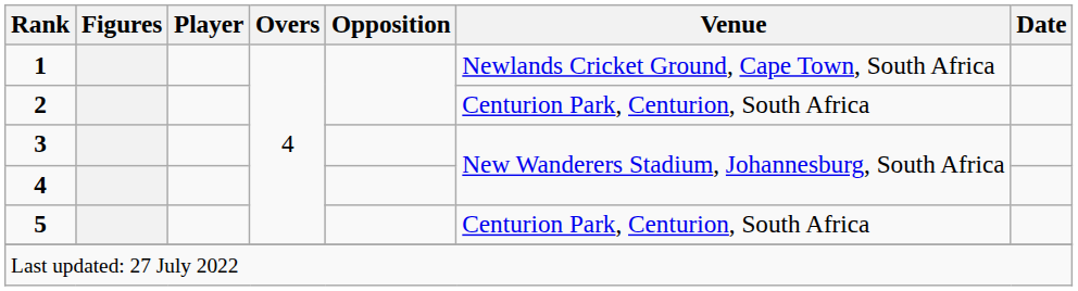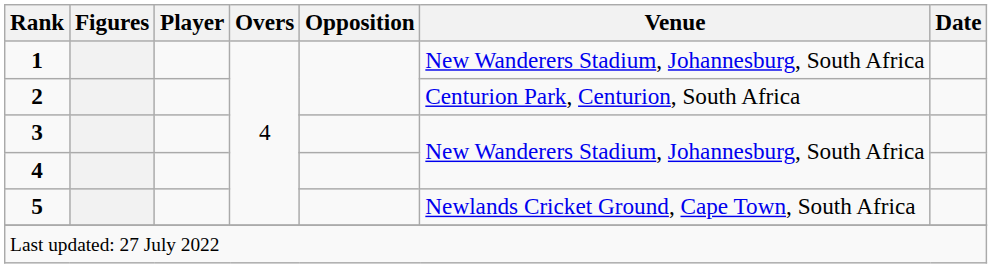 <table class="wikitable plainrowheaders sortable">
 <tr>
 <th scope=col>Rank</th>
 <th scope=col>Figures</th>
 <th scope=col>Player</th>
 <th scope=col>Overs</th>
 <th scope=col>Opposition</th>
 <th scope=col>Venue</th>
 <th scope=col>Date</th>
 </tr>
 <tr>
 <td align=center><strong>1</strong></td>
 <th scope=row style=text-align:center;></th>
 <td></td>
 <td align=center rowspan=5>4</td>
 <td rowspan=2></td>
-<td><a href='#'>Newlands Cricket Ground</a>, <a href='#'>Cape Town</a>, South Africa</td>
+<td><a href='#'>New Wanderers Stadium</a>, <a href='#'>Johannesburg</a>, South Africa</td>
 <td></td>
 </tr>
 <tr>
 <td align=center><strong>2</strong></td>
 <th scope=row style=text-align:center;></th>
 <td></td>
 <td><a href='#'>Centurion Park</a>, <a href='#'>Centurion</a>, South Africa</td>
 <td></td>
 </tr>
 <tr>
 <td align=center><strong>3</strong></td>
 <th scope=row style=text-align:center;></th>
 <td></td>
 <td></td>
 <td rowspan=2><a href='#'>New Wanderers Stadium</a>, <a href='#'>Johannesburg</a>, South Africa</td>
 <td></td>
 </tr>
 <tr>
 <td align=center><strong>4</strong></td>
 <th scope=row style=text-align:center;></th>
 <td></td>
 <td></td>
 <td></td>
 </tr>
 <tr>
 <td align=center><strong>5</strong></td>
 <th scope=row style=text-align:center;></th>
 <td></td>
 <td></td>
-<td><a href='#'>Centurion Park</a>, <a href='#'>Centurion</a>, South Africa</td>
+<td><a href='#'>Newlands Cricket Ground</a>, <a href='#'>Cape Town</a>, South Africa</td>
 <td></td>
 </tr>
 <tr>
 </tr>
 <tr class=sortbottom>
 <td colspan=7><small>Last updated: 27 July 2022</small></td>
 </tr>
 </table>
